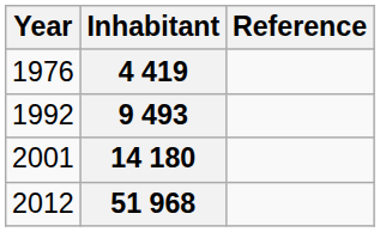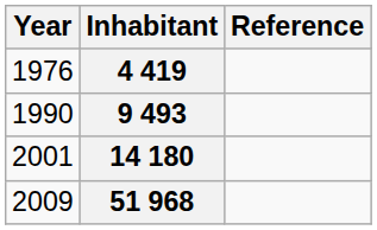 <table class="wikitable">
 <tr>
 <th>Year</th>
 <th>Inhabitant</th>
 <th>Reference</th>
 </tr>
 <tr align="center">
 <td>1976</td>
 <th>4 419</th>
 <td></td>
 </tr>
 <tr align="center">
-<td>1992</td>
+<td>1990</td>
 <th>9 493</th>
 <td></td>
 </tr>
 <tr align="center">
 <td>2001</td>
 <th>14 180</th>
 <td></td>
 </tr>
 <tr align="center">
-<td>2012</td>
+<td>2009</td>
 <th>51 968</th>
 <td></td>
 </tr>
 </table>
